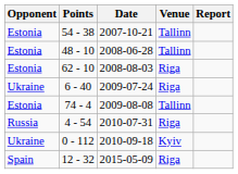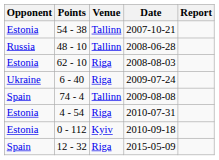 <table class=wikitable>
 <tr>
 <th>Opponent</th>
 <th>Points</th>
+<th>Venue</th>
 <th>Date</th>
-<th>Venue</th>
 <th>Report</th>
 </tr>
 <tr>
 <td><a href='#'>Estonia</a></td>
 <td align=center>54 - 38</td>
+<td><a href='#'>Tallinn</a></td>
 <td>2007-10-21</td>
-<td><a href='#'>Tallinn</a></td>
 <td></td>
 </tr>
 <tr>
-<td><a href='#'>Estonia</a></td>
+<td><a href='#'>Russia</a></td>
 <td align=center>48 - 10</td>
+<td><a href='#'>Tallinn</a></td>
 <td>2008-06-28</td>
-<td><a href='#'>Tallinn</a></td>
 <td></td>
 </tr>
 <tr>
 <td><a href='#'>Estonia</a></td>
 <td align=center>62 - 10</td>
+<td><a href='#'>Riga</a></td>
 <td>2008-08-03</td>
-<td><a href='#'>Riga</a></td>
 <td></td>
 </tr>
 <tr>
 <td><a href='#'>Ukraine</a></td>
 <td align=center>6 - 40</td>
+<td><a href='#'>Riga</a></td>
 <td>2009-07-24</td>
-<td><a href='#'>Riga</a></td>
+<td></td>
+</tr>
+<tr>
+<td><a href='#'>Spain</a></td>
+<td align=center>74 - 4</td>
+<td><a href='#'>Tallinn</a></td>
+<td>2009-08-08</td>
 <td></td>
 </tr>
 <tr>
 <td><a href='#'>Estonia</a></td>
-<td align=center>74 - 4</td>
-<td>2009-08-08</td>
-<td><a href='#'>Tallinn</a></td>
+<td align=center>4 - 54</td>
+<td><a href='#'>Riga</a></td>
+<td>2010-07-31</td>
 <td></td>
 </tr>
 <tr>
-<td><a href='#'>Russia</a></td>
-<td align=center>4 - 54</td>
-<td>2010-07-31</td>
-<td><a href='#'>Riga</a></td>
-<td></td>
-</tr>
-<tr>
-<td><a href='#'>Ukraine</a></td>
+<td><a href='#'>Estonia</a></td>
 <td align=center>0 - 112</td>
+<td><a href='#'>Kyiv</a></td>
 <td>2010-09-18</td>
-<td><a href='#'>Kyiv</a></td>
 <td></td>
 </tr>
 <tr>
 <td><a href='#'>Spain</a></td>
 <td align=center>12 - 32</td>
+<td><a href='#'>Riga</a></td>
 <td>2015-05-09</td>
-<td><a href='#'>Riga</a></td>
 <td></td>
 </tr>
 </table>
